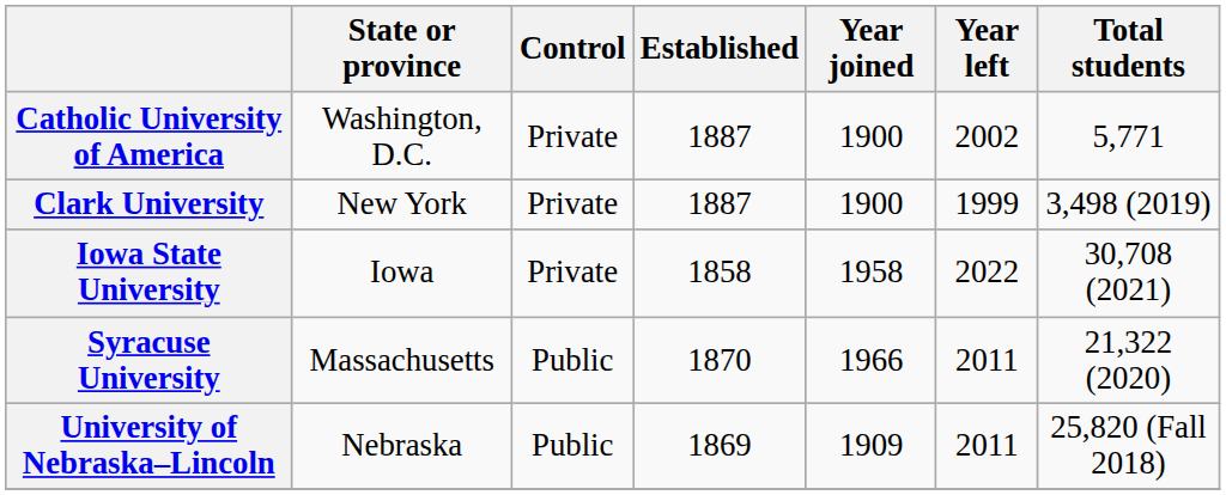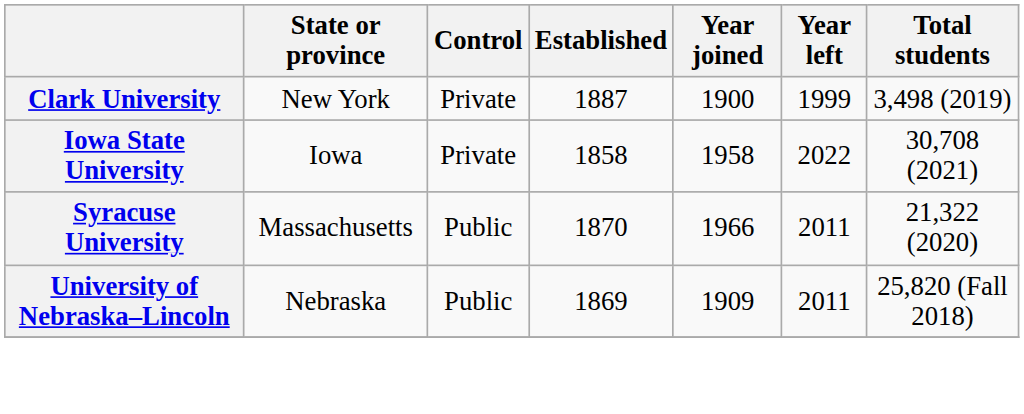 <table class="wikitable sortable plainrowheaders" style="text-align:center">
 <tr>
 <th scope="col" align="left" bgcolour="f0f6fa"></th>
 <th scope="col">State or province</th>
 <th scope="col">Control</th>
 <th scope="col">Established</th>
 <th scope="col">Year joined</th>
 <th scope="col">Year left</th>
 <th scope="col">Total students</th>
-</tr>
-<tr>
-<th scope="row"><a href='#'>Catholic University of America</a></th>
-<td>Washington, D.C.</td>
-<td>Private</td>
-<td>1887</td>
-<td>1900</td>
-<td>2002</td>
-<td>5,771</td>
 </tr>
 <tr>
 <th scope="row"><a href='#'>Clark University</a></th>
 <td>New York</td>
 <td>Private</td>
 <td>1887</td>
 <td>1900</td>
 <td>1999</td>
 <td>3,498 (2019)</td>
 </tr>
 <tr>
 <th scope="row"><a href='#'>Iowa State University</a></th>
 <td>Iowa</td>
 <td>Private</td>
 <td>1858</td>
 <td>1958</td>
 <td>2022</td>
 <td>30,708 (2021)</td>
 </tr>
 <tr>
 <th scope="row"><a href='#'>Syracuse University</a></th>
 <td>Massachusetts</td>
 <td>Public</td>
 <td>1870</td>
 <td>1966</td>
 <td>2011</td>
 <td>21,322 (2020)</td>
 </tr>
 <tr>
 <th scope="row"><a href='#'>University of Nebraska–Lincoln</a></th>
 <td>Nebraska</td>
 <td>Public</td>
 <td>1869</td>
 <td>1909</td>
 <td>2011</td>
 <td>25,820 (Fall 2018)</td>
 </tr>
 <tr>
 </tr>
 </table>
